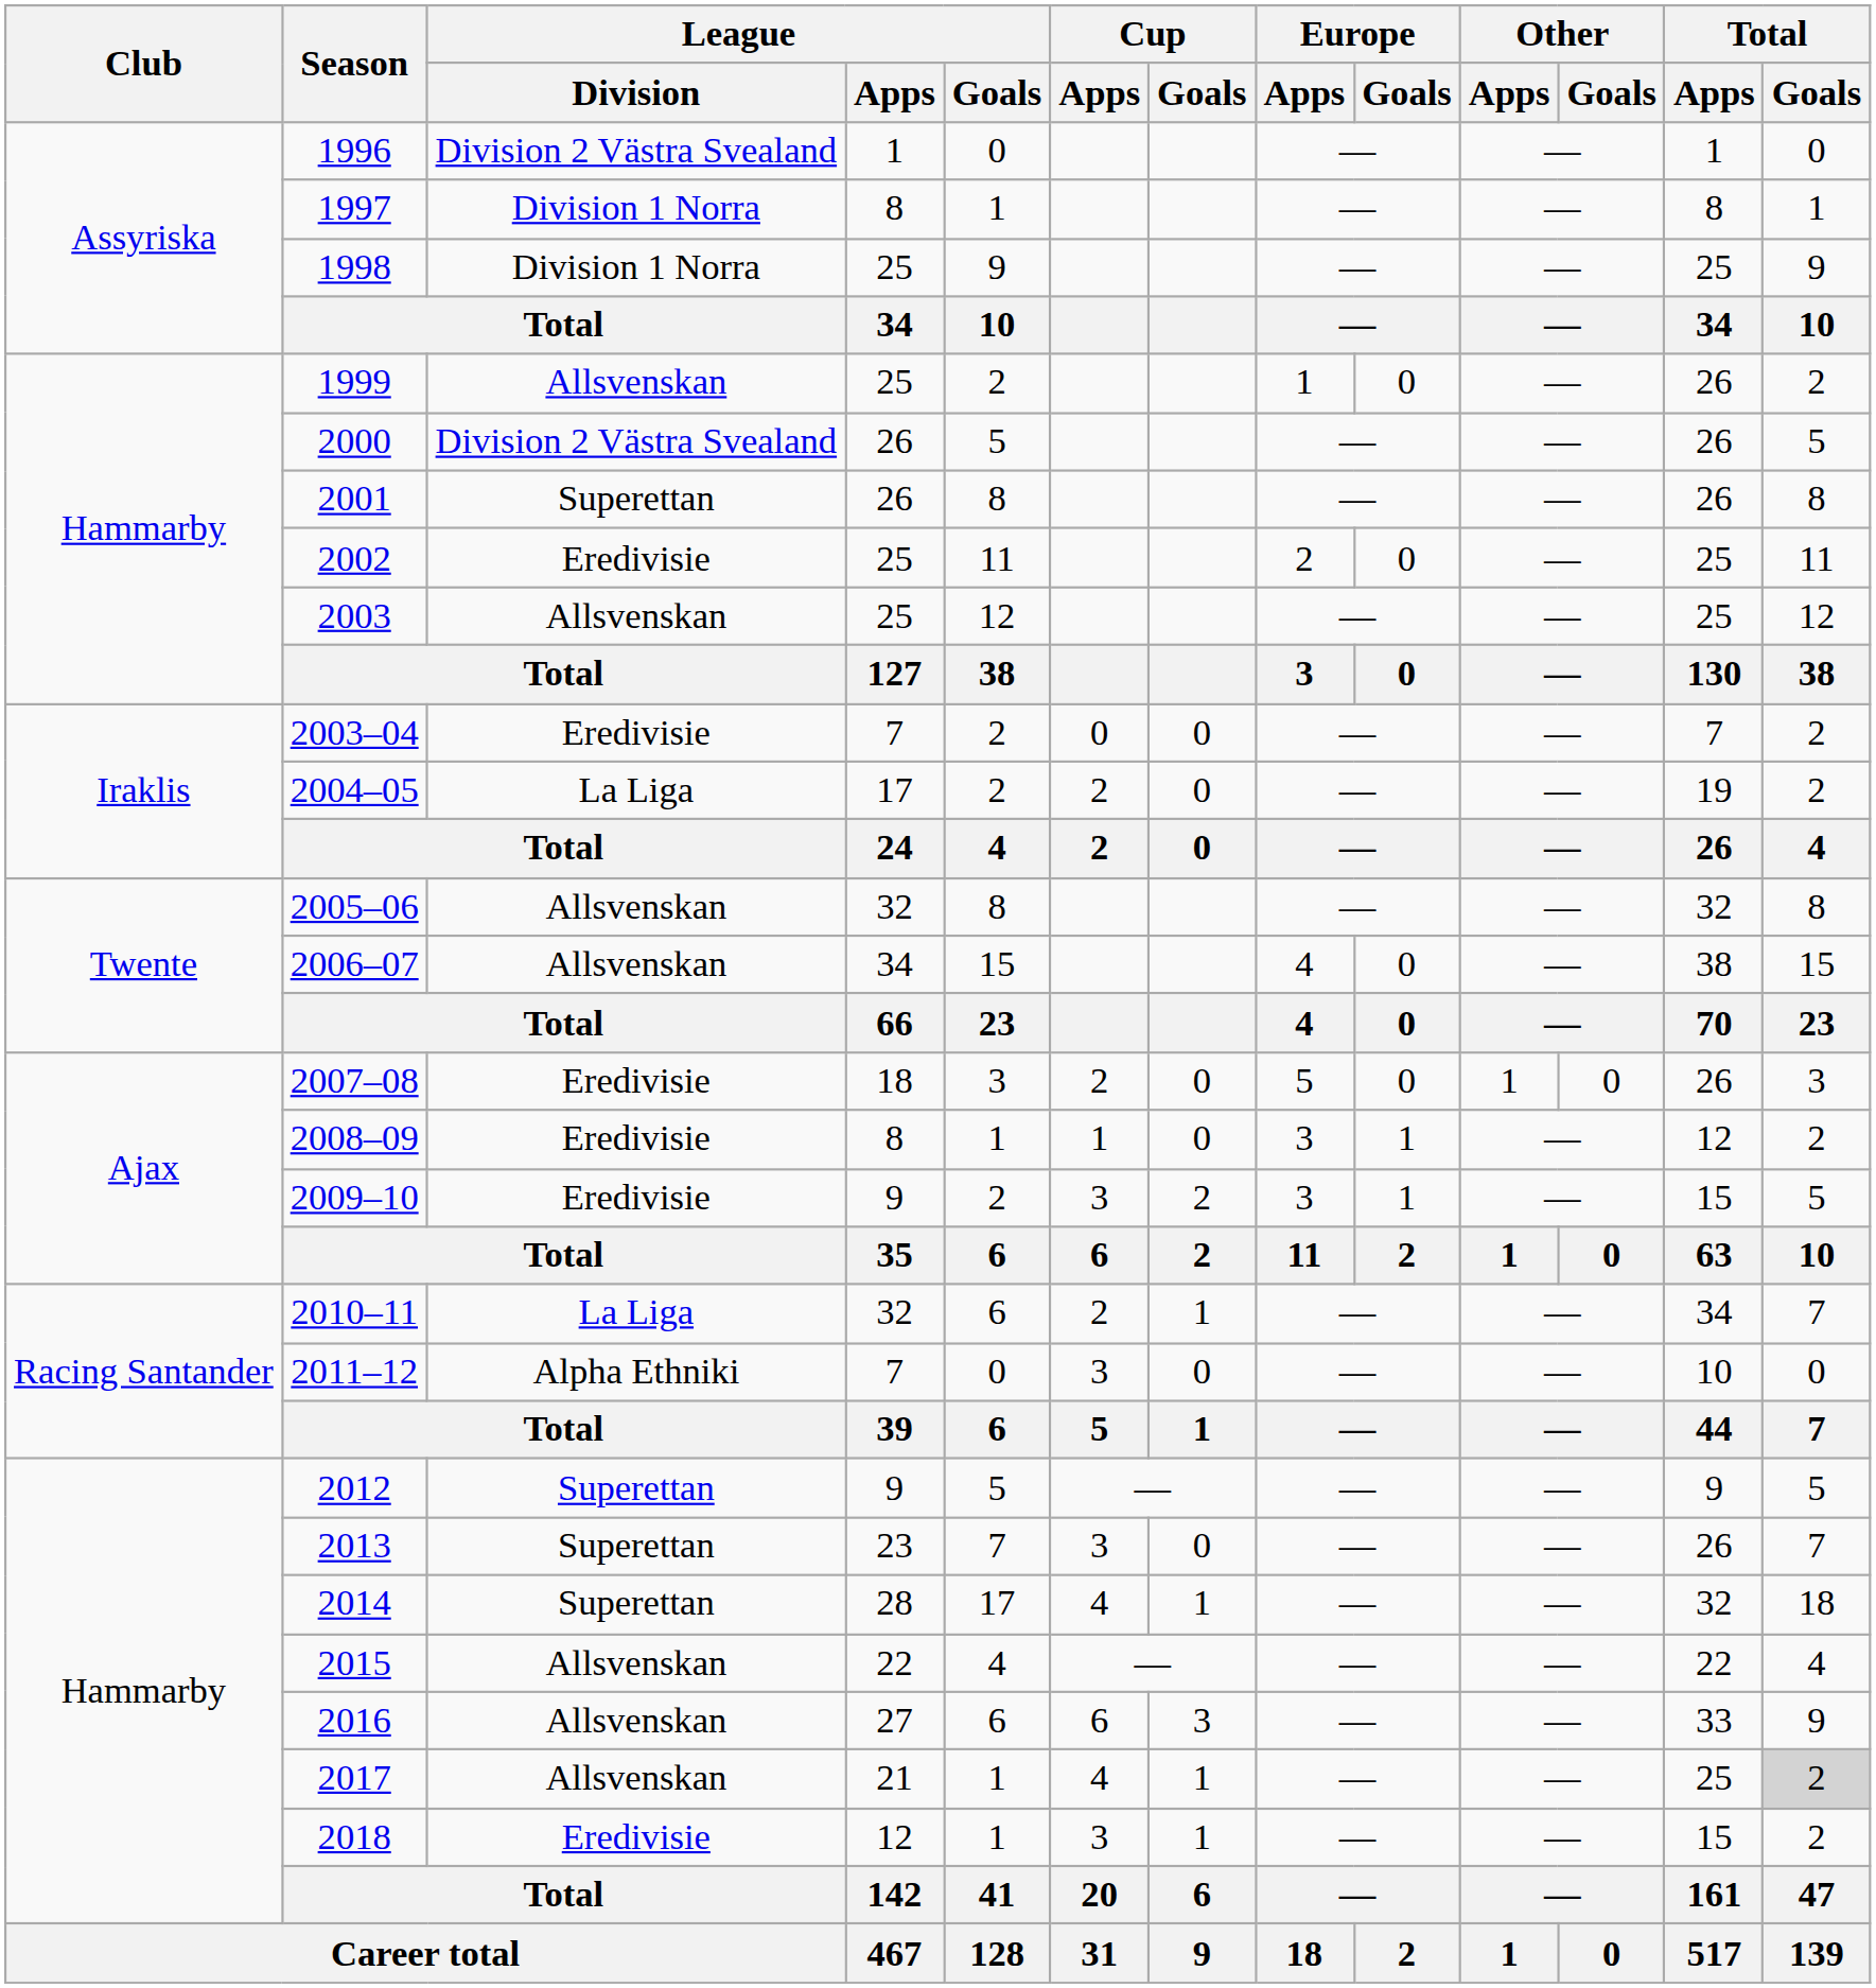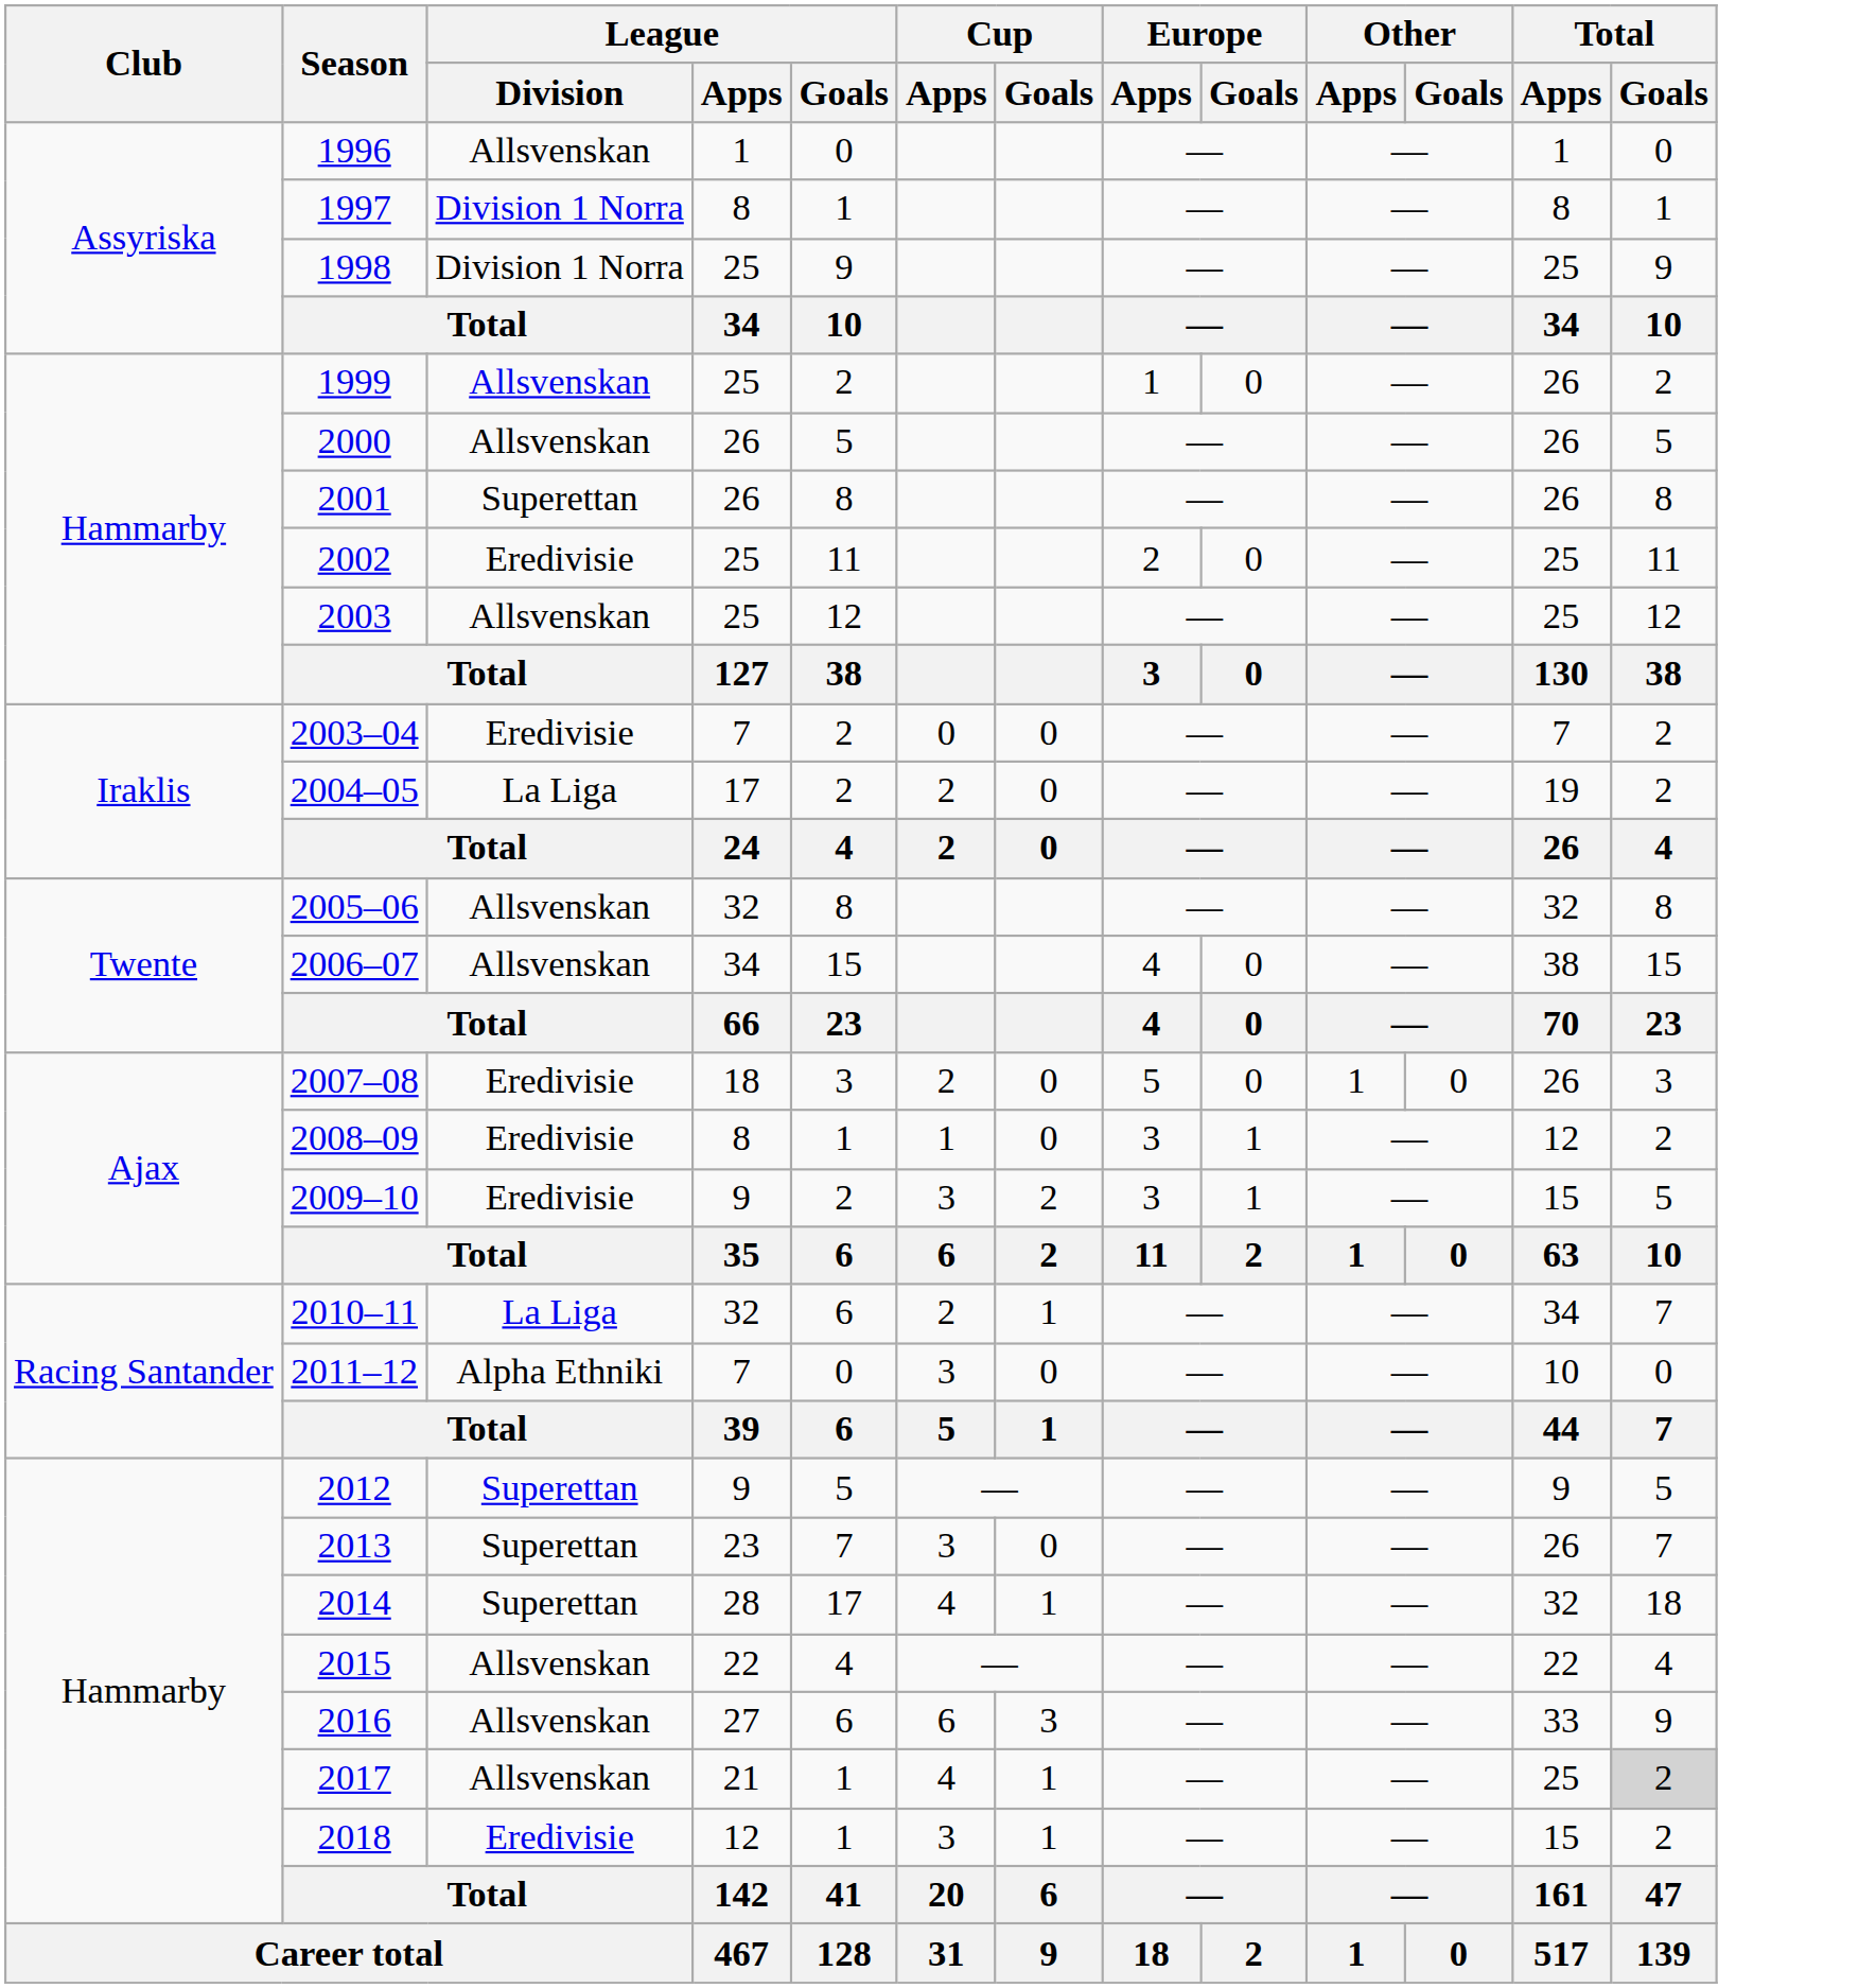 <table class="wikitable" style="text-align:center">
 <tr>
 <th rowspan="2">Club</th>
 <th rowspan="2">Season</th>
 <th colspan="3">League</th>
 <th colspan="2">Cup</th>
 <th colspan="2">Europe</th>
 <th colspan="2">Other</th>
 <th colspan="2">Total</th>
 </tr>
 <tr>
 <th>Division</th>
 <th>Apps</th>
 <th>Goals</th>
 <th>Apps</th>
 <th>Goals</th>
 <th>Apps</th>
 <th>Goals</th>
 <th>Apps</th>
 <th>Goals</th>
 <th>Apps</th>
 <th>Goals</th>
 </tr>
 <tr>
 <td rowspan="4"><a href='#'>Assyriska</a></td>
 <td><a href='#'>1996</a></td>
-<td><a href='#'>Division 2 Västra Svealand</a></td>
+<td>Allsvenskan</td>
 <td>1</td>
 <td>0</td>
 <td></td>
 <td></td>
 <td colspan="2">—</td>
 <td colspan="2">—</td>
 <td>1</td>
 <td>0</td>
 </tr>
 <tr>
 <td><a href='#'>1997</a></td>
 <td><a href='#'>Division 1 Norra</a></td>
 <td>8</td>
 <td>1</td>
 <td></td>
 <td></td>
 <td colspan="2">—</td>
 <td colspan="2">—</td>
 <td>8</td>
 <td>1</td>
 </tr>
 <tr>
 <td><a href='#'>1998</a></td>
 <td>Division 1 Norra</td>
 <td>25</td>
 <td>9</td>
 <td></td>
 <td></td>
 <td colspan="2">—</td>
 <td colspan="2">—</td>
 <td>25</td>
 <td>9</td>
 </tr>
 <tr>
 <th colspan="2">Total</th>
 <th>34</th>
 <th>10</th>
 <th></th>
 <th></th>
 <th colspan="2">—</th>
 <th colspan="2">—</th>
 <th>34</th>
 <th>10</th>
 </tr>
 <tr>
 <td rowspan="6"><a href='#'>Hammarby</a></td>
 <td><a href='#'>1999</a></td>
 <td><a href='#'>Allsvenskan</a></td>
 <td>25</td>
 <td>2</td>
 <td></td>
 <td></td>
 <td>1</td>
 <td>0</td>
 <td colspan="2">—</td>
 <td>26</td>
 <td>2</td>
 </tr>
 <tr>
 <td><a href='#'>2000</a></td>
-<td><a href='#'>Division 2 Västra Svealand</a></td>
+<td>Allsvenskan</td>
 <td>26</td>
 <td>5</td>
 <td></td>
 <td></td>
 <td colspan="2">—</td>
 <td colspan="2">—</td>
 <td>26</td>
 <td>5</td>
 </tr>
 <tr>
 <td><a href='#'>2001</a></td>
 <td>Superettan</td>
 <td>26</td>
 <td>8</td>
 <td></td>
 <td></td>
 <td colspan="2">—</td>
 <td colspan="2">—</td>
 <td>26</td>
 <td>8</td>
 </tr>
 <tr>
 <td><a href='#'>2002</a></td>
 <td>Eredivisie</td>
 <td>25</td>
 <td>11</td>
 <td></td>
 <td></td>
 <td>2</td>
 <td>0</td>
 <td colspan="2">—</td>
 <td>25</td>
 <td>11</td>
 </tr>
 <tr>
 <td><a href='#'>2003</a></td>
 <td>Allsvenskan</td>
 <td>25</td>
 <td>12</td>
 <td></td>
 <td></td>
 <td colspan="2">—</td>
 <td colspan="2">—</td>
 <td>25</td>
 <td>12</td>
 </tr>
 <tr>
 <th colspan="2">Total</th>
 <th>127</th>
 <th>38</th>
 <th></th>
 <th></th>
 <th>3</th>
 <th>0</th>
 <th colspan="2">—</th>
 <th>130</th>
 <th>38</th>
 </tr>
 <tr>
 <td rowspan="3"><a href='#'>Iraklis</a></td>
 <td><a href='#'>2003–04</a></td>
 <td>Eredivisie</td>
 <td>7</td>
 <td>2</td>
 <td>0</td>
 <td>0</td>
 <td colspan="2">—</td>
 <td colspan="2">—</td>
 <td>7</td>
 <td>2</td>
 </tr>
 <tr>
 <td><a href='#'>2004–05</a></td>
 <td>La Liga</td>
 <td>17</td>
 <td>2</td>
 <td>2</td>
 <td>0</td>
 <td colspan="2">—</td>
 <td colspan="2">—</td>
 <td>19</td>
 <td>2</td>
 </tr>
 <tr>
 <th colspan="2">Total</th>
 <th>24</th>
 <th>4</th>
 <th>2</th>
 <th>0</th>
 <th colspan="2">—</th>
 <th colspan="2">—</th>
 <th>26</th>
 <th>4</th>
 </tr>
 <tr>
 <td rowspan="3"><a href='#'>Twente</a></td>
 <td><a href='#'>2005–06</a></td>
 <td>Allsvenskan</td>
 <td>32</td>
 <td>8</td>
 <td></td>
 <td></td>
 <td colspan="2">—</td>
 <td colspan="2">—</td>
 <td>32</td>
 <td>8</td>
 </tr>
 <tr>
 <td><a href='#'>2006–07</a></td>
 <td>Allsvenskan</td>
 <td>34</td>
 <td>15</td>
 <td></td>
 <td></td>
 <td>4</td>
 <td>0</td>
 <td colspan="2">—</td>
 <td>38</td>
 <td>15</td>
 </tr>
 <tr>
 <th colspan="2">Total</th>
 <th>66</th>
 <th>23</th>
 <th></th>
 <th></th>
 <th>4</th>
 <th>0</th>
 <th colspan="2">—</th>
 <th>70</th>
 <th>23</th>
 </tr>
 <tr>
 <td rowspan="4"><a href='#'>Ajax</a></td>
 <td><a href='#'>2007–08</a></td>
 <td>Eredivisie</td>
 <td>18</td>
 <td>3</td>
 <td>2</td>
 <td>0</td>
 <td>5</td>
 <td>0</td>
 <td>1</td>
 <td>0</td>
 <td>26</td>
 <td>3</td>
 </tr>
 <tr>
 <td><a href='#'>2008–09</a></td>
 <td>Eredivisie</td>
 <td>8</td>
 <td>1</td>
 <td>1</td>
 <td>0</td>
 <td>3</td>
 <td>1</td>
 <td colspan="2">—</td>
 <td>12</td>
 <td>2</td>
 </tr>
 <tr>
 <td><a href='#'>2009–10</a></td>
 <td>Eredivisie</td>
 <td>9</td>
 <td>2</td>
 <td>3</td>
 <td>2</td>
 <td>3</td>
 <td>1</td>
 <td colspan="2">—</td>
 <td>15</td>
 <td>5</td>
 </tr>
 <tr>
 <th colspan="2">Total</th>
 <th>35</th>
 <th>6</th>
 <th>6</th>
 <th>2</th>
 <th>11</th>
 <th>2</th>
 <th>1</th>
 <th>0</th>
 <th>63</th>
 <th>10</th>
 </tr>
 <tr>
 <td rowspan="3"><a href='#'>Racing Santander</a></td>
 <td><a href='#'>2010–11</a></td>
 <td><a href='#'>La Liga</a></td>
 <td>32</td>
 <td>6</td>
 <td>2</td>
 <td>1</td>
 <td colspan="2">—</td>
 <td colspan="2">—</td>
 <td>34</td>
 <td>7</td>
 </tr>
 <tr>
 <td><a href='#'>2011–12</a></td>
 <td>Alpha Ethniki</td>
 <td>7</td>
 <td>0</td>
 <td>3</td>
 <td>0</td>
 <td colspan="2">—</td>
 <td colspan="2">—</td>
 <td>10</td>
 <td>0</td>
 </tr>
 <tr>
 <th colspan="2">Total</th>
 <th>39</th>
 <th>6</th>
 <th>5</th>
 <th>1</th>
 <th colspan="2">—</th>
 <th colspan="2">—</th>
 <th>44</th>
 <th>7</th>
 </tr>
 <tr>
 <td rowspan="8">Hammarby</td>
 <td><a href='#'>2012</a></td>
 <td><a href='#'>Superettan</a></td>
 <td>9</td>
 <td>5</td>
 <td colspan="2">—</td>
 <td colspan="2">—</td>
 <td colspan="2">—</td>
 <td>9</td>
 <td>5</td>
 </tr>
 <tr>
 <td><a href='#'>2013</a></td>
 <td>Superettan</td>
 <td>23</td>
 <td>7</td>
 <td>3</td>
 <td>0</td>
 <td colspan="2">—</td>
 <td colspan="2">—</td>
 <td>26</td>
 <td>7</td>
 </tr>
 <tr>
 <td><a href='#'>2014</a></td>
 <td>Superettan</td>
 <td>28</td>
 <td>17</td>
 <td>4</td>
 <td>1</td>
 <td colspan="2">—</td>
 <td colspan="2">—</td>
 <td>32</td>
 <td>18</td>
 </tr>
 <tr>
 <td><a href='#'>2015</a></td>
 <td>Allsvenskan</td>
 <td>22</td>
 <td>4</td>
 <td colspan="2">—</td>
 <td colspan="2">—</td>
 <td colspan="2">—</td>
 <td>22</td>
 <td>4</td>
 </tr>
 <tr>
 <td><a href='#'>2016</a></td>
 <td>Allsvenskan</td>
 <td>27</td>
 <td>6</td>
 <td>6</td>
 <td>3</td>
 <td colspan="2">—</td>
 <td colspan="2">—</td>
 <td>33</td>
 <td>9</td>
 </tr>
 <tr>
 <td><a href='#'>2017</a></td>
 <td>Allsvenskan</td>
 <td>21</td>
 <td>1</td>
 <td>4</td>
 <td>1</td>
 <td colspan="2">—</td>
 <td colspan="2">—</td>
 <td>25</td>
 <td style="background: lightgrey;">2</td>
 </tr>
 <tr>
 <td><a href='#'>2018</a></td>
 <td><a href='#'>Eredivisie</a></td>
 <td>12</td>
 <td>1</td>
 <td>3</td>
 <td>1</td>
 <td colspan="2">—</td>
 <td colspan="2">—</td>
 <td>15</td>
 <td>2</td>
 </tr>
 <tr>
 <th colspan="2">Total</th>
 <th>142</th>
 <th>41</th>
 <th>20</th>
 <th>6</th>
 <th colspan="2">—</th>
 <th colspan="2">—</th>
 <th>161</th>
 <th>47</th>
 </tr>
 <tr>
 <th colspan="3">Career total</th>
 <th>467</th>
 <th>128</th>
 <th>31</th>
 <th>9</th>
 <th>18</th>
 <th>2</th>
 <th>1</th>
 <th>0</th>
 <th>517</th>
 <th>139</th>
 </tr>
 </table>
